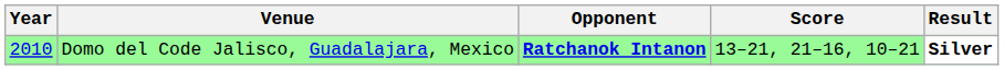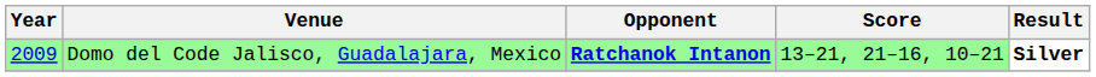 <table class="sortable wikitable" style="font-size: 90%">
 <tr>
 <th>Year</th>
 <th>Venue</th>
 <th>Opponent</th>
 <th>Score</th>
 <th>Result</th>
 </tr>
 <tr style="background:#98FB98">
-<td align="center"><a href='#'>2010</a></td>
+<td align="center"><a href='#'>2009</a></td>
 <td align="left">Domo del Code Jalisco, <a href='#'>Guadalajara</a>, Mexico</td>
 <td align="left"><strong> <a href='#'>Ratchanok Intanon</a></strong></td>
 <td align="left">13–21, 21–16, 10–21</td>
 <td style="text-align:left; background:white"> <strong>Silver</strong></td>
 </tr>
 </table>
